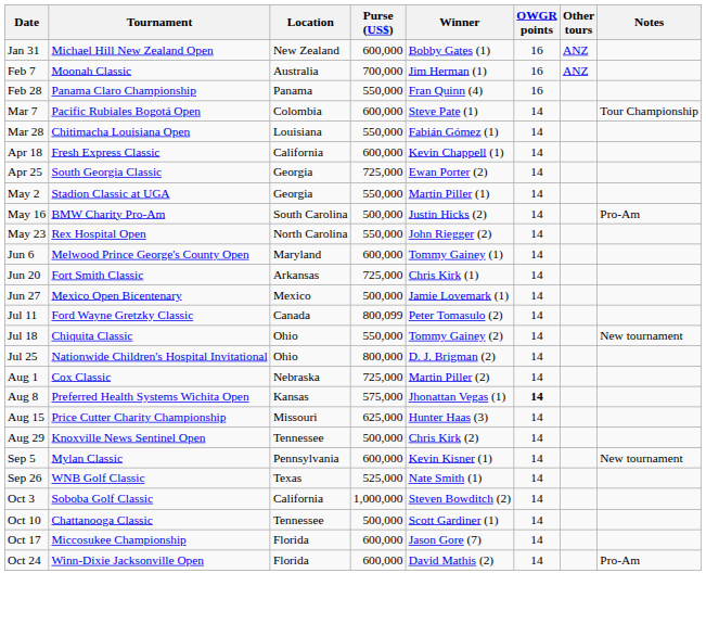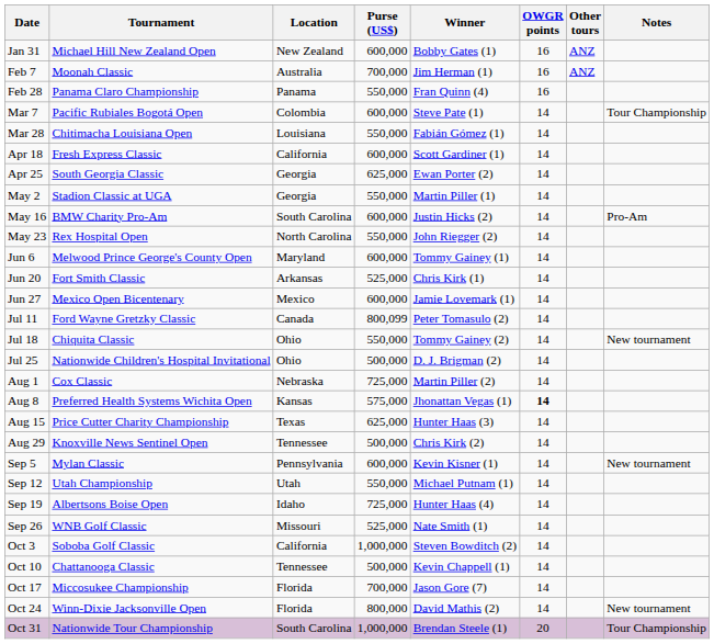 <table class="wikitable" style="font-size:95%">
 <tr>
 <th>Date</th>
 <th>Tournament</th>
 <th>Location</th>
 <th>Purse<br>(<a href='#'>US$</a>)</th>
 <th>Winner</th>
 <th><a href='#'>OWGR</a><br>points</th>
 <th>Other<br>tours</th>
 <th>Notes</th>
 </tr>
 <tr>
 <td>Jan 31</td>
 <td><a href='#'>Michael Hill New Zealand Open</a></td>
 <td>New Zealand</td>
 <td align=right>600,000</td>
 <td> <a href='#'>Bobby Gates</a> (1)</td>
 <td align=center>16</td>
 <td><a href='#'>ANZ</a></td>
 <td></td>
 </tr>
 <tr>
 <td>Feb 7</td>
 <td><a href='#'>Moonah Classic</a></td>
 <td>Australia</td>
 <td align=right>700,000</td>
 <td> <a href='#'>Jim Herman</a> (1)</td>
 <td align=center>16</td>
 <td><a href='#'>ANZ</a></td>
 <td></td>
 </tr>
 <tr>
 <td>Feb 28</td>
 <td><a href='#'>Panama Claro Championship</a></td>
 <td>Panama</td>
 <td align=right>550,000</td>
 <td> <a href='#'>Fran Quinn</a> (4)</td>
 <td align=center>16</td>
 <td></td>
 <td></td>
 </tr>
 <tr>
 <td>Mar 7</td>
 <td><a href='#'>Pacific Rubiales Bogotá Open</a></td>
 <td>Colombia</td>
 <td align=right>600,000</td>
 <td> <a href='#'>Steve Pate</a> (1)</td>
 <td align=center>14</td>
 <td></td>
 <td>Tour Championship</td>
 </tr>
 <tr>
 <td>Mar 28</td>
 <td><a href='#'>Chitimacha Louisiana Open</a></td>
 <td>Louisiana</td>
 <td align=right>550,000</td>
 <td> <a href='#'>Fabián Gómez</a> (1)</td>
 <td align=center>14</td>
 <td></td>
 <td></td>
 </tr>
 <tr>
 <td>Apr 18</td>
 <td><a href='#'>Fresh Express Classic</a></td>
 <td>California</td>
 <td align=right>600,000</td>
-<td> <a href='#'>Kevin Chappell</a> (1)</td>
+<td> <a href='#'>Scott Gardiner</a> (1)</td>
 <td align=center>14</td>
 <td></td>
 <td></td>
 </tr>
 <tr>
 <td>Apr 25</td>
 <td><a href='#'>South Georgia Classic</a></td>
 <td>Georgia</td>
-<td align=right>725,000</td>
+<td align=right>625,000</td>
 <td> <a href='#'>Ewan Porter</a> (2)</td>
 <td align=center>14</td>
 <td></td>
 <td></td>
 </tr>
 <tr>
 <td>May 2</td>
 <td><a href='#'>Stadion Classic at UGA</a></td>
 <td>Georgia</td>
 <td align=right>550,000</td>
 <td> <a href='#'>Martin Piller</a> (1)</td>
 <td align=center>14</td>
 <td></td>
 <td></td>
 </tr>
 <tr>
 <td>May 16</td>
 <td><a href='#'>BMW Charity Pro-Am</a></td>
 <td>South Carolina</td>
-<td align=right>500,000</td>
+<td align=right>600,000</td>
 <td> <a href='#'>Justin Hicks</a> (2)</td>
 <td align=center>14</td>
 <td></td>
 <td>Pro-Am</td>
 </tr>
 <tr>
 <td>May 23</td>
 <td><a href='#'>Rex Hospital Open</a></td>
 <td>North Carolina</td>
 <td align=right>550,000</td>
 <td> <a href='#'>John Riegger</a> (2)</td>
 <td align=center>14</td>
 <td></td>
 <td></td>
 </tr>
 <tr>
 <td>Jun 6</td>
 <td><a href='#'>Melwood Prince George's County Open</a></td>
 <td>Maryland</td>
 <td align=right>600,000</td>
 <td> <a href='#'>Tommy Gainey</a> (1)</td>
 <td align=center>14</td>
 <td></td>
 <td></td>
 </tr>
 <tr>
 <td>Jun 20</td>
 <td><a href='#'>Fort Smith Classic</a></td>
 <td>Arkansas</td>
-<td align=right>725,000</td>
+<td align=right>525,000</td>
 <td> <a href='#'>Chris Kirk</a> (1)</td>
 <td align=center>14</td>
 <td></td>
 <td></td>
 </tr>
 <tr>
 <td>Jun 27</td>
 <td><a href='#'>Mexico Open Bicentenary</a></td>
 <td>Mexico</td>
-<td align=right>500,000</td>
+<td align=right>600,000</td>
 <td> <a href='#'>Jamie Lovemark</a> (1)</td>
 <td align=center>14</td>
 <td></td>
 <td></td>
 </tr>
 <tr>
 <td>Jul 11</td>
 <td><a href='#'>Ford Wayne Gretzky Classic</a></td>
 <td>Canada</td>
 <td align=right>800,099</td>
 <td> <a href='#'>Peter Tomasulo</a> (2)</td>
 <td align=center>14</td>
 <td></td>
 <td></td>
 </tr>
 <tr>
 <td>Jul 18</td>
 <td><a href='#'>Chiquita Classic</a></td>
 <td>Ohio</td>
 <td align=right>550,000</td>
 <td> <a href='#'>Tommy Gainey</a> (2)</td>
 <td align=center>14</td>
 <td></td>
 <td>New tournament</td>
 </tr>
 <tr>
 <td>Jul 25</td>
 <td><a href='#'>Nationwide Children's Hospital Invitational</a></td>
 <td>Ohio</td>
-<td align=right>800,000</td>
+<td align=right>500,000</td>
 <td> <a href='#'>D. J. Brigman</a> (2)</td>
 <td align=center>14</td>
 <td></td>
 <td></td>
 </tr>
 <tr>
 <td>Aug 1</td>
 <td><a href='#'>Cox Classic</a></td>
 <td>Nebraska</td>
 <td align=right>725,000</td>
 <td> <a href='#'>Martin Piller</a> (2)</td>
 <td align=center>14</td>
 <td></td>
 <td></td>
 </tr>
 <tr>
 <td>Aug 8</td>
 <td><a href='#'>Preferred Health Systems Wichita Open</a></td>
 <td>Kansas</td>
 <td align=right>575,000</td>
 <td> <a href='#'>Jhonattan Vegas</a> (1)</td>
 <td align=center><strong>14</strong></td>
 <td></td>
 <td></td>
 </tr>
 <tr>
 <td>Aug 15</td>
 <td><a href='#'>Price Cutter Charity Championship</a></td>
-<td>Missouri</td>
+<td>Texas</td>
 <td align=right>625,000</td>
 <td> <a href='#'>Hunter Haas</a> (3)</td>
 <td align=center>14</td>
 <td></td>
 <td></td>
 </tr>
 <tr>
 <td>Aug 29</td>
 <td><a href='#'>Knoxville News Sentinel Open</a></td>
 <td>Tennessee</td>
 <td align=right>500,000</td>
 <td> <a href='#'>Chris Kirk</a> (2)</td>
 <td align=center>14</td>
 <td></td>
 <td></td>
 </tr>
 <tr>
 <td>Sep 5</td>
 <td><a href='#'>Mylan Classic</a></td>
 <td>Pennsylvania</td>
 <td align=right>600,000</td>
 <td> <a href='#'>Kevin Kisner</a> (1)</td>
 <td align=center>14</td>
 <td></td>
 <td>New tournament</td>
 </tr>
 <tr>
+<td>Sep 12</td>
+<td><a href='#'>Utah Championship</a></td>
+<td>Utah</td>
+<td align=right>550,000</td>
+<td> <a href='#'>Michael Putnam</a> (1)</td>
+<td align=center>14</td>
+<td></td>
+<td></td>
+</tr>
+<tr>
+<td>Sep 19</td>
+<td><a href='#'>Albertsons Boise Open</a></td>
+<td>Idaho</td>
+<td align=right>725,000</td>
+<td> <a href='#'>Hunter Haas</a> (4)</td>
+<td align=center>14</td>
+<td></td>
+<td></td>
+</tr>
+<tr>
 <td>Sep 26</td>
 <td><a href='#'>WNB Golf Classic</a></td>
-<td>Texas</td>
+<td>Missouri</td>
 <td align=right>525,000</td>
 <td> <a href='#'>Nate Smith</a> (1)</td>
 <td align=center>14</td>
 <td></td>
 <td></td>
 </tr>
 <tr>
 <td>Oct 3</td>
 <td><a href='#'>Soboba Golf Classic</a></td>
 <td>California</td>
 <td align=right>1,000,000</td>
 <td> <a href='#'>Steven Bowditch</a> (2)</td>
 <td align=center>14</td>
 <td></td>
 <td></td>
 </tr>
 <tr>
 <td>Oct 10</td>
 <td><a href='#'>Chattanooga Classic</a></td>
 <td>Tennessee</td>
 <td align=right>500,000</td>
-<td> <a href='#'>Scott Gardiner</a> (1)</td>
+<td> <a href='#'>Kevin Chappell</a> (1)</td>
 <td align=center>14</td>
 <td></td>
 <td></td>
 </tr>
 <tr>
 <td>Oct 17</td>
 <td><a href='#'>Miccosukee Championship</a></td>
 <td>Florida</td>
-<td align=right>600,000</td>
+<td align=right>700,000</td>
 <td> <a href='#'>Jason Gore</a> (7)</td>
 <td align=center>14</td>
 <td></td>
 <td></td>
 </tr>
 <tr>
 <td>Oct 24</td>
 <td><a href='#'>Winn-Dixie Jacksonville Open</a></td>
 <td>Florida</td>
-<td align=right>600,000</td>
+<td align=right>800,000</td>
 <td> <a href='#'>David Mathis</a> (2)</td>
 <td align=center>14</td>
 <td></td>
-<td>Pro-Am</td>
+<td>New tournament</td>
+</tr>
+<tr style="background:thistle;">
+<td>Oct 31</td>
+<td><a href='#'>Nationwide Tour Championship</a></td>
+<td>South Carolina</td>
+<td align=right>1,000,000</td>
+<td> <a href='#'>Brendan Steele</a> (1)</td>
+<td align=center>20</td>
+<td></td>
+<td>Tour Championship</td>
 </tr>
 </table>
